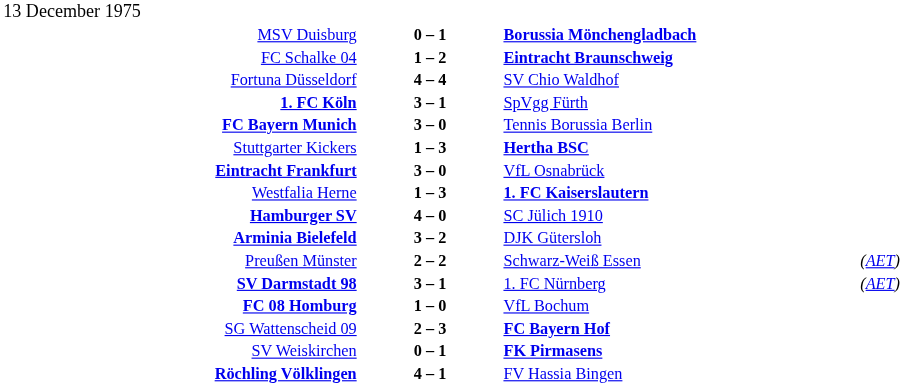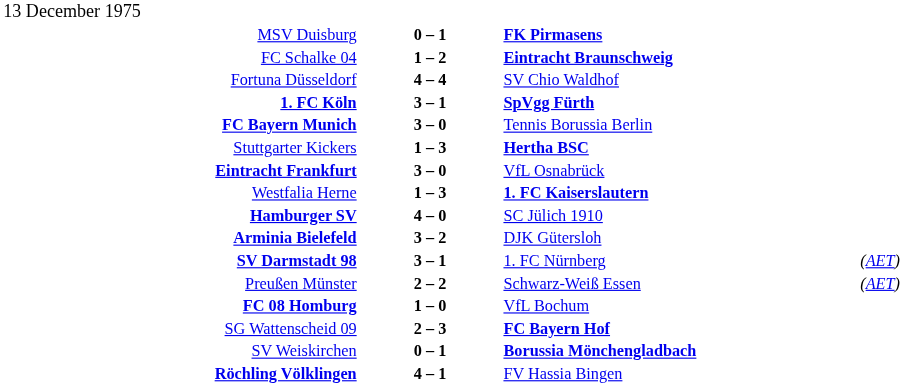 <table width=100% cellspacing=1>
 <tr>
 <th width=25%></th>
 <th width=10%></th>
 <th width=25%></th>
 <th></th>
 </tr>
 <tr>
 <td>13 December 1975</td>
 </tr>
 <tr style=font-size:90%>
 <td align=right><a href='#'>MSV Duisburg</a></td>
 <td align=center><strong>0 – 1</strong></td>
-<td><strong><a href='#'>Borussia Mönchengladbach</a></strong></td>
+<td><strong><a href='#'>FK Pirmasens</a></strong></td>
 </tr>
 <tr style=font-size:90%>
 <td align=right><a href='#'>FC Schalke 04</a></td>
 <td align=center><strong>1 – 2</strong></td>
 <td><strong><a href='#'>Eintracht Braunschweig</a></strong></td>
 </tr>
 <tr style=font-size:90%>
 <td align=right><a href='#'>Fortuna Düsseldorf</a></td>
 <td align=center><strong>4 – 4</strong></td>
 <td><a href='#'>SV Chio Waldhof</a></td>
 </tr>
 <tr style=font-size:90%>
 <td align=right><strong><a href='#'>1. FC Köln</a></strong></td>
 <td align=center><strong>3 – 1</strong></td>
-<td><a href='#'>SpVgg Fürth</a></td>
+<td><strong><a href='#'>SpVgg Fürth</a></strong></td>
 </tr>
 <tr style=font-size:90%>
 <td align=right><strong><a href='#'>FC Bayern Munich</a></strong></td>
 <td align=center><strong>3 – 0</strong></td>
 <td><a href='#'>Tennis Borussia Berlin</a></td>
 </tr>
 <tr style=font-size:90%>
 <td align=right><a href='#'>Stuttgarter Kickers</a></td>
 <td align=center><strong>1 – 3</strong></td>
 <td><strong><a href='#'>Hertha BSC</a></strong></td>
 </tr>
 <tr style=font-size:90%>
 <td align=right><strong><a href='#'>Eintracht Frankfurt</a></strong></td>
 <td align=center><strong>3 – 0</strong></td>
 <td><a href='#'>VfL Osnabrück</a></td>
 </tr>
 <tr style=font-size:90%>
 <td align=right><a href='#'>Westfalia Herne</a></td>
 <td align=center><strong>1 – 3</strong></td>
 <td><strong><a href='#'>1. FC Kaiserslautern</a></strong></td>
 </tr>
 <tr style=font-size:90%>
 <td align=right><strong><a href='#'>Hamburger SV</a></strong></td>
 <td align=center><strong>4 – 0</strong></td>
 <td><a href='#'>SC Jülich 1910</a></td>
 </tr>
 <tr style=font-size:90%>
 <td align=right><strong><a href='#'>Arminia Bielefeld</a></strong></td>
 <td align=center><strong>3 – 2</strong></td>
 <td><a href='#'>DJK Gütersloh</a></td>
 </tr>
 <tr style=font-size:90%>
+<td align=right><strong><a href='#'>SV Darmstadt 98</a></strong></td>
+<td align=center><strong>3 – 1</strong></td>
+<td><a href='#'>1. FC Nürnberg</a></td>
+<td><em>(<a href='#'>AET</a>)</em></td>
+</tr>
+<tr style=font-size:90%>
 <td align=right><a href='#'>Preußen Münster</a></td>
 <td align=center><strong>2 – 2</strong></td>
 <td><a href='#'>Schwarz-Weiß Essen</a></td>
-<td><em>(<a href='#'>AET</a>)</em></td>
-</tr>
-<tr style=font-size:90%>
-<td align=right><strong><a href='#'>SV Darmstadt 98</a></strong></td>
-<td align=center><strong>3 – 1</strong></td>
-<td><a href='#'>1. FC Nürnberg</a></td>
 <td><em>(<a href='#'>AET</a>)</em></td>
 </tr>
 <tr style=font-size:90%>
 <td align=right><strong><a href='#'>FC 08 Homburg</a></strong></td>
 <td align=center><strong>1 – 0</strong></td>
 <td><a href='#'>VfL Bochum</a></td>
 </tr>
 <tr style=font-size:90%>
 <td align=right><a href='#'>SG Wattenscheid 09</a></td>
 <td align=center><strong>2 – 3</strong></td>
 <td><strong><a href='#'>FC Bayern Hof</a></strong></td>
 </tr>
 <tr style=font-size:90%>
 <td align=right><a href='#'>SV Weiskirchen</a></td>
 <td align=center><strong>0 – 1</strong></td>
-<td><strong><a href='#'>FK Pirmasens</a></strong></td>
+<td><strong><a href='#'>Borussia Mönchengladbach</a></strong></td>
 </tr>
 <tr style=font-size:90%>
 <td align=right><strong><a href='#'>Röchling Völklingen</a></strong></td>
 <td align=center><strong>4 – 1</strong></td>
 <td><a href='#'>FV Hassia Bingen</a></td>
 </tr>
 </table>
